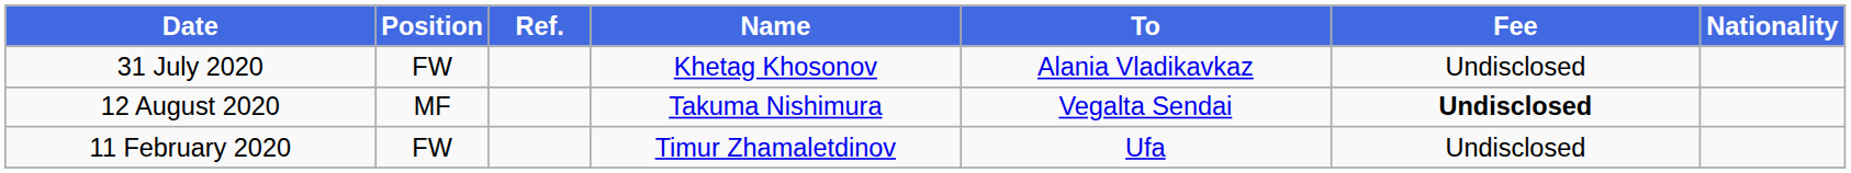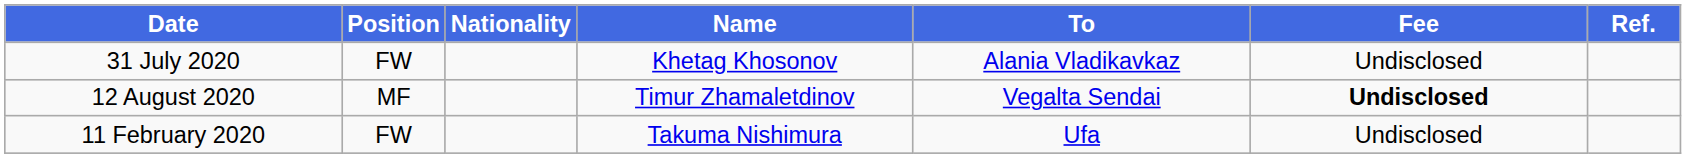 <table class="wikitable"  style="text-align:center; font-size:90%; ">
 <tr>
 <th style="background:#4169E1; color:white; width:200px;">Date</th>
 <th style="background:#4169E1; color:white; width:50px;">Position</th>
-<th style="background:#4169E1; color:white; width:50px;">Ref.</th>
+<th style="background:#4169E1; color:white; width:50px;">Nationality</th>
 <th style="background:#4169E1; color:white; width:200px;">Name</th>
 <th style="background:#4169E1; color:white; width:200px;">To</th>
 <th style="background:#4169E1; color:white; width:200px;">Fee</th>
-<th style="background:#4169E1; color:white; width:50px;">Nationality</th>
+<th style="background:#4169E1; color:white; width:50px;">Ref.</th>
 </tr>
 <tr>
 <td>31 July 2020</td>
 <td>FW</td>
 <td></td>
 <td><a href='#'>Khetag Khosonov</a></td>
 <td><a href='#'>Alania Vladikavkaz</a></td>
 <td>Undisclosed</td>
 <td></td>
 </tr>
 <tr>
 <td>12 August 2020</td>
 <td>MF</td>
 <td></td>
-<td><a href='#'>Takuma Nishimura</a></td>
+<td><a href='#'>Timur Zhamaletdinov</a></td>
 <td><a href='#'>Vegalta Sendai</a></td>
 <td><strong>Undisclosed</strong></td>
 <td></td>
 </tr>
 <tr>
 <td>11 February 2020</td>
 <td>FW</td>
 <td></td>
-<td><a href='#'>Timur Zhamaletdinov</a></td>
+<td><a href='#'>Takuma Nishimura</a></td>
 <td><a href='#'>Ufa</a></td>
 <td>Undisclosed</td>
 <td></td>
 </tr>
 </table>
